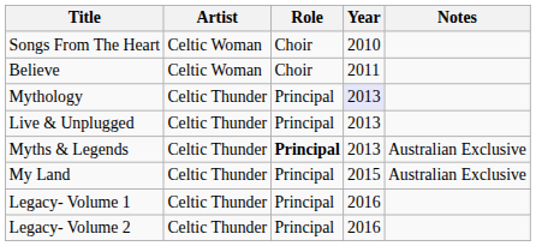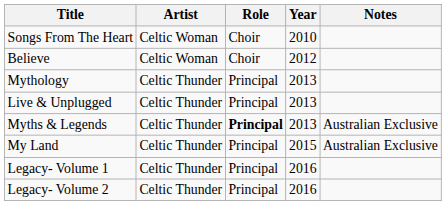 <table class="wikitable">
 <tr>
 <th>Title</th>
 <th>Artist</th>
 <th>Role</th>
 <th>Year</th>
 <th>Notes</th>
 </tr>
 <tr>
 <td>Songs From The Heart</td>
 <td>Celtic Woman</td>
 <td>Choir</td>
 <td>2010</td>
 <td></td>
 </tr>
 <tr>
 <td>Believe</td>
 <td>Celtic Woman</td>
 <td>Choir</td>
-<td>2011</td>
+<td>2012</td>
 <td></td>
 </tr>
 <tr>
 <td>Mythology</td>
 <td>Celtic Thunder</td>
 <td>Principal</td>
-<td style="background: lavender;">2013</td>
+<td>2013</td>
 <td></td>
 </tr>
 <tr>
 <td>Live & Unplugged</td>
 <td>Celtic Thunder</td>
 <td>Principal</td>
 <td>2013</td>
 <td></td>
 </tr>
 <tr>
 <td>Myths & Legends</td>
 <td>Celtic Thunder</td>
 <td><strong>Principal</strong></td>
 <td>2013</td>
 <td>Australian Exclusive</td>
 </tr>
 <tr>
 <td>My Land</td>
 <td>Celtic Thunder</td>
 <td>Principal</td>
 <td>2015</td>
 <td>Australian Exclusive</td>
 </tr>
 <tr>
 <td>Legacy- Volume 1</td>
 <td>Celtic Thunder</td>
 <td>Principal</td>
 <td>2016</td>
 <td></td>
 </tr>
 <tr>
 <td>Legacy- Volume 2</td>
 <td>Celtic Thunder</td>
 <td>Principal</td>
 <td>2016</td>
 <td></td>
 </tr>
 </table>
